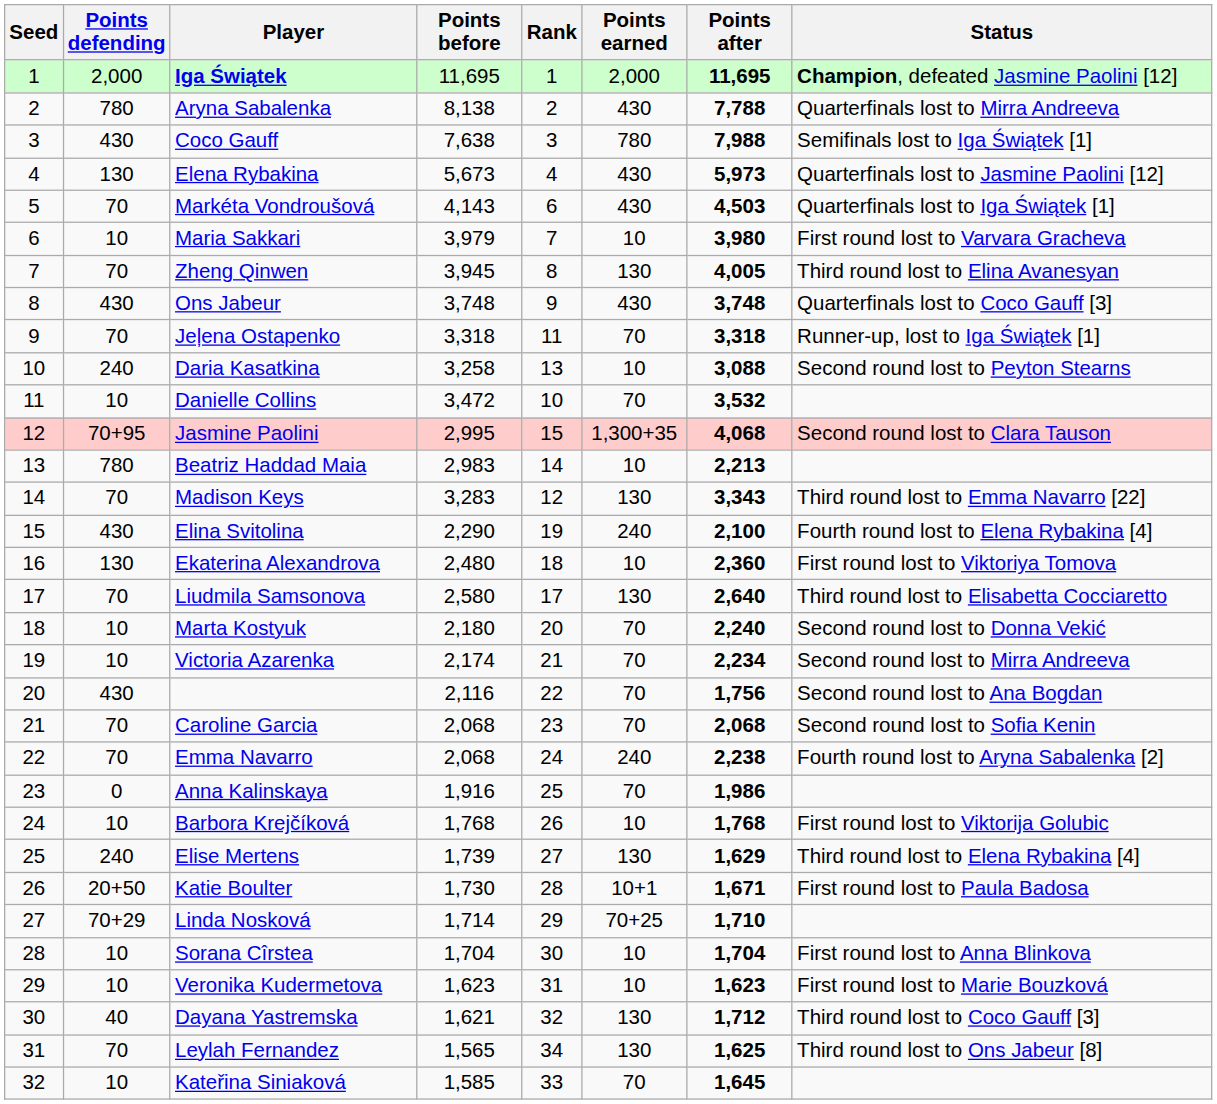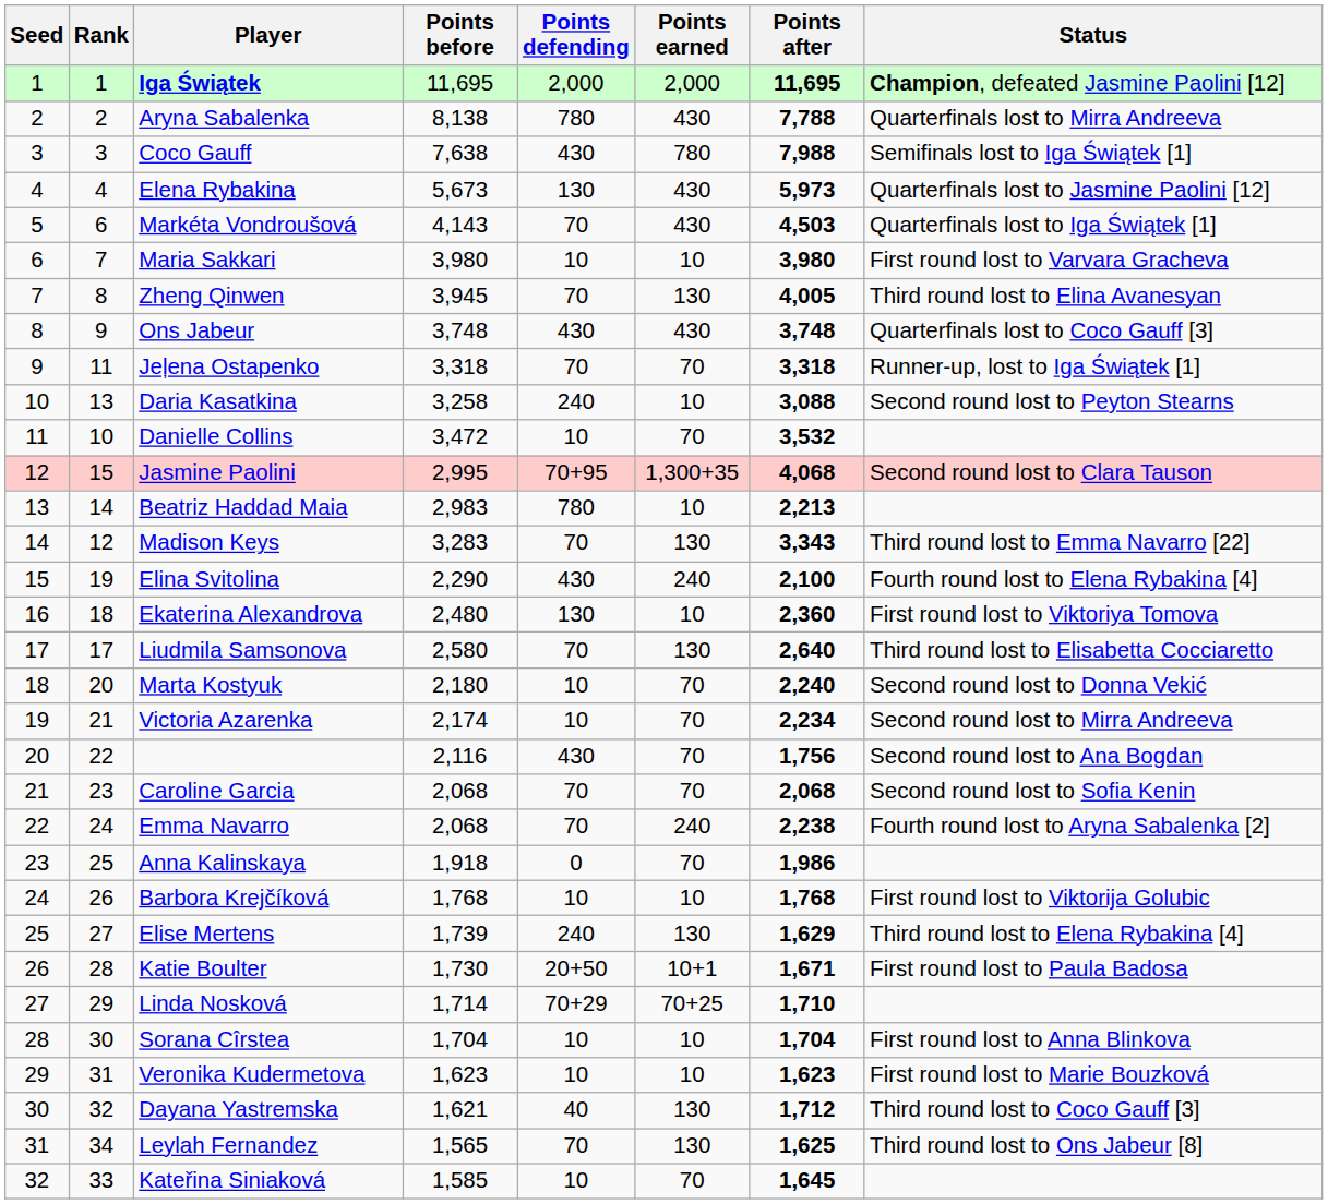 <table class="wikitable sortable">
 <tr>
 <th style="width:30px;">Seed</th>
-<th style="width:75px;"><a href='#'>Points defending</a></th>
+<th style="width:30px;">Rank</th>
 <th style="width:185px;">Player</th>
 <th style="width:75px;">Points before</th>
-<th style="width:30px;">Rank</th>
+<th style="width:75px;"><a href='#'>Points defending</a></th>
 <th style="width:75px;">Points earned</th>
 <th style="width:75px;">Points after</th>
 <th style="width:320px;">Status</th>
 </tr>
 <tr style=background:#CFC>
 <td style="text-align:center;">1</td>
-<td style="text-align:center;">2,000</td>
+<td style="text-align:center;">1</td>
 <td> <strong><a href='#'>Iga Świątek</a></strong></td>
 <td style="text-align:center;">11,695</td>
-<td style="text-align:center;">1</td>
+<td style="text-align:center;">2,000</td>
 <td style="text-align:center;">2,000</td>
 <td style="text-align:center;"><strong>11,695</strong></td>
 <td><strong>Champion</strong>, defeated  <a href='#'>Jasmine Paolini</a> [12]</td>
 </tr>
 <tr>
 <td style="text-align:center;">2</td>
-<td style="text-align:center;">780</td>
+<td style="text-align:center;">2</td>
 <td> <a href='#'>Aryna Sabalenka</a></td>
 <td style="text-align:center;">8,138</td>
-<td style="text-align:center;">2</td>
+<td style="text-align:center;">780</td>
 <td style="text-align:center;">430</td>
 <td style="text-align:center;"><strong>7,788</strong></td>
 <td>Quarterfinals lost to  <a href='#'>Mirra Andreeva</a></td>
 </tr>
 <tr>
 <td style="text-align:center;">3</td>
-<td style="text-align:center;">430</td>
+<td style="text-align:center;">3</td>
 <td> <a href='#'>Coco Gauff</a></td>
 <td style="text-align:center;">7,638</td>
-<td style="text-align:center;">3</td>
+<td style="text-align:center;">430</td>
 <td style="text-align:center;">780</td>
 <td style="text-align:center;"><strong>7,988</strong></td>
 <td>Semifinals lost to  <a href='#'>Iga Świątek</a> [1]</td>
 </tr>
 <tr>
 <td style="text-align:center;">4</td>
-<td style="text-align:center;">130</td>
+<td style="text-align:center;">4</td>
 <td> <a href='#'>Elena Rybakina</a></td>
 <td style="text-align:center;">5,673</td>
-<td style="text-align:center;">4</td>
+<td style="text-align:center;">130</td>
 <td style="text-align:center;">430</td>
 <td style="text-align:center;"><strong>5,973</strong></td>
 <td>Quarterfinals lost to  <a href='#'>Jasmine Paolini</a> [12]</td>
 </tr>
 <tr>
 <td style="text-align:center;">5</td>
-<td style="text-align:center;">70</td>
+<td style="text-align:center;">6</td>
 <td> <a href='#'>Markéta Vondroušová</a></td>
 <td style="text-align:center;">4,143</td>
-<td style="text-align:center;">6</td>
+<td style="text-align:center;">70</td>
 <td style="text-align:center;">430</td>
 <td style="text-align:center;"><strong>4,503</strong></td>
 <td>Quarterfinals lost to  <a href='#'>Iga Świątek</a> [1]</td>
 </tr>
 <tr>
 <td style="text-align:center;">6</td>
+<td style="text-align:center;">7</td>
+<td> <a href='#'>Maria Sakkari</a></td>
+<td style="text-align:center;">3,980</td>
 <td style="text-align:center;">10</td>
-<td> <a href='#'>Maria Sakkari</a></td>
-<td style="text-align:center;">3,979</td>
-<td style="text-align:center;">7</td>
 <td style="text-align:center;">10</td>
 <td style="text-align:center;"><strong>3,980</strong></td>
 <td>First round lost to  <a href='#'>Varvara Gracheva</a></td>
 </tr>
 <tr>
 <td style="text-align:center;">7</td>
-<td style="text-align:center;">70</td>
+<td style="text-align:center;">8</td>
 <td> <a href='#'>Zheng Qinwen</a></td>
 <td style="text-align:center;">3,945</td>
-<td style="text-align:center;">8</td>
+<td style="text-align:center;">70</td>
 <td style="text-align:center;">130</td>
 <td style="text-align:center;"><strong>4,005</strong></td>
 <td>Third round lost to  <a href='#'>Elina Avanesyan</a></td>
 </tr>
 <tr>
 <td style="text-align:center;">8</td>
-<td style="text-align:center;">430</td>
+<td style="text-align:center;">9</td>
 <td> <a href='#'>Ons Jabeur</a></td>
 <td style="text-align:center;">3,748</td>
-<td style="text-align:center;">9</td>
+<td style="text-align:center;">430</td>
 <td style="text-align:center;">430</td>
 <td style="text-align:center;"><strong>3,748</strong></td>
 <td>Quarterfinals lost to  <a href='#'>Coco Gauff</a> [3]</td>
 </tr>
 <tr>
 <td style="text-align:center;">9</td>
-<td style="text-align:center;">70</td>
+<td style="text-align:center;">11</td>
 <td> <a href='#'>Jeļena Ostapenko</a></td>
 <td style="text-align:center;">3,318</td>
-<td style="text-align:center;">11</td>
+<td style="text-align:center;">70</td>
 <td style="text-align:center;">70</td>
 <td style="text-align:center;"><strong>3,318</strong></td>
 <td>Runner-up, lost to  <a href='#'>Iga Świątek</a> [1]</td>
 </tr>
 <tr>
 <td style="text-align:center;">10</td>
-<td style="text-align:center;">240</td>
+<td style="text-align:center;">13</td>
 <td> <a href='#'>Daria Kasatkina</a></td>
 <td style="text-align:center;">3,258</td>
-<td style="text-align:center;">13</td>
+<td style="text-align:center;">240</td>
 <td style="text-align:center;">10</td>
 <td style="text-align:center;"><strong>3,088</strong></td>
 <td>Second round lost to  <a href='#'>Peyton Stearns</a></td>
 </tr>
 <tr>
 <td style="text-align:center;">11</td>
 <td style="text-align:center;">10</td>
 <td> <a href='#'>Danielle Collins</a></td>
 <td style="text-align:center;">3,472</td>
 <td style="text-align:center;">10</td>
 <td style="text-align:center;">70</td>
 <td style="text-align:center;"><strong>3,532</strong></td>
 <td></td>
 </tr>
 <tr style=background:#FCC>
 <td style="text-align:center;">12</td>
-<td style="text-align:center;">70+95</td>
+<td style="text-align:center;">15</td>
 <td> <a href='#'>Jasmine Paolini</a></td>
 <td style="text-align:center;">2,995</td>
-<td style="text-align:center;">15</td>
+<td style="text-align:center;">70+95</td>
 <td style="text-align:center;">1,300+35</td>
 <td style="text-align:center;"><strong>4,068</strong></td>
 <td>Second round lost to  <a href='#'>Clara Tauson</a></td>
 </tr>
 <tr>
 <td style="text-align:center;">13</td>
-<td style="text-align:center;">780</td>
+<td style="text-align:center;">14</td>
 <td> <a href='#'>Beatriz Haddad Maia</a></td>
 <td style="text-align:center;">2,983</td>
-<td style="text-align:center;">14</td>
+<td style="text-align:center;">780</td>
 <td style="text-align:center;">10</td>
 <td style="text-align:center;"><strong>2,213</strong></td>
 <td></td>
 </tr>
 <tr>
 <td style="text-align:center;">14</td>
-<td style="text-align:center;">70</td>
+<td style="text-align:center;">12</td>
 <td> <a href='#'>Madison Keys</a></td>
 <td style="text-align:center;">3,283</td>
-<td style="text-align:center;">12</td>
+<td style="text-align:center;">70</td>
 <td style="text-align:center;">130</td>
 <td style="text-align:center;"><strong>3,343</strong></td>
 <td>Third round lost to  <a href='#'>Emma Navarro</a> [22]</td>
 </tr>
 <tr>
 <td style="text-align:center;">15</td>
-<td style="text-align:center;">430</td>
+<td style="text-align:center;">19</td>
 <td> <a href='#'>Elina Svitolina</a></td>
 <td style="text-align:center;">2,290</td>
-<td style="text-align:center;">19</td>
+<td style="text-align:center;">430</td>
 <td style="text-align:center;">240</td>
 <td style="text-align:center;"><strong>2,100</strong></td>
 <td>Fourth round lost to  <a href='#'>Elena Rybakina</a> [4]</td>
 </tr>
 <tr>
 <td style="text-align:center;">16</td>
-<td style="text-align:center;">130</td>
+<td style="text-align:center;">18</td>
 <td> <a href='#'>Ekaterina Alexandrova</a></td>
 <td style="text-align:center;">2,480</td>
-<td style="text-align:center;">18</td>
+<td style="text-align:center;">130</td>
 <td style="text-align:center;">10</td>
 <td style="text-align:center;"><strong>2,360</strong></td>
 <td>First round lost to  <a href='#'>Viktoriya Tomova</a></td>
 </tr>
 <tr>
 <td style="text-align:center;">17</td>
-<td style="text-align:center;">70</td>
+<td style="text-align:center;">17</td>
 <td> <a href='#'>Liudmila Samsonova</a></td>
 <td style="text-align:center;">2,580</td>
-<td style="text-align:center;">17</td>
+<td style="text-align:center;">70</td>
 <td style="text-align:center;">130</td>
 <td style="text-align:center;"><strong>2,640</strong></td>
 <td>Third round lost to  <a href='#'>Elisabetta Cocciaretto</a></td>
 </tr>
 <tr>
 <td style="text-align:center;">18</td>
-<td style="text-align:center;">10</td>
+<td style="text-align:center;">20</td>
 <td> <a href='#'>Marta Kostyuk</a></td>
 <td style="text-align:center;">2,180</td>
-<td style="text-align:center;">20</td>
+<td style="text-align:center;">10</td>
 <td style="text-align:center;">70</td>
 <td style="text-align:center;"><strong>2,240</strong></td>
 <td>Second round lost to  <a href='#'>Donna Vekić</a></td>
 </tr>
 <tr>
 <td style="text-align:center;">19</td>
-<td style="text-align:center;">10</td>
+<td style="text-align:center;">21</td>
 <td> <a href='#'>Victoria Azarenka</a></td>
 <td style="text-align:center;">2,174</td>
-<td style="text-align:center;">21</td>
+<td style="text-align:center;">10</td>
 <td style="text-align:center;">70</td>
 <td style="text-align:center;"><strong>2,234</strong></td>
 <td>Second round lost to  <a href='#'>Mirra Andreeva</a></td>
 </tr>
 <tr>
 <td style="text-align:center;">20</td>
-<td style="text-align:center;">430</td>
+<td style="text-align:center;">22</td>
 <td></td>
 <td style="text-align:center;">2,116</td>
-<td style="text-align:center;">22</td>
+<td style="text-align:center;">430</td>
 <td style="text-align:center;">70</td>
 <td style="text-align:center;"><strong>1,756</strong></td>
 <td>Second round lost to  <a href='#'>Ana Bogdan</a></td>
 </tr>
 <tr>
 <td style="text-align:center;">21</td>
-<td style="text-align:center;">70</td>
+<td style="text-align:center;">23</td>
 <td> <a href='#'>Caroline Garcia</a></td>
 <td style="text-align:center;">2,068</td>
-<td style="text-align:center;">23</td>
+<td style="text-align:center;">70</td>
 <td style="text-align:center;">70</td>
 <td style="text-align:center;"><strong>2,068</strong></td>
 <td>Second round lost to  <a href='#'>Sofia Kenin</a></td>
 </tr>
 <tr>
 <td style="text-align:center;">22</td>
-<td style="text-align:center;">70</td>
+<td style="text-align:center;">24</td>
 <td> <a href='#'>Emma Navarro</a></td>
 <td style="text-align:center;">2,068</td>
-<td style="text-align:center;">24</td>
+<td style="text-align:center;">70</td>
 <td style="text-align:center;">240</td>
 <td style="text-align:center;"><strong>2,238</strong></td>
 <td>Fourth round lost to  <a href='#'>Aryna Sabalenka</a> [2]</td>
 </tr>
 <tr>
 <td style="text-align:center;">23</td>
+<td style="text-align:center;">25</td>
+<td> <a href='#'>Anna Kalinskaya</a></td>
+<td style="text-align:center;">1,918</td>
 <td style="text-align:center;">0</td>
-<td> <a href='#'>Anna Kalinskaya</a></td>
-<td style="text-align:center;">1,916</td>
-<td style="text-align:center;">25</td>
 <td style="text-align:center;">70</td>
 <td style="text-align:center;"><strong>1,986</strong></td>
 <td></td>
 </tr>
 <tr>
 <td style="text-align:center;">24</td>
-<td style="text-align:center;">10</td>
+<td style="text-align:center;">26</td>
 <td> <a href='#'>Barbora Krejčíková</a></td>
 <td style="text-align:center;">1,768</td>
-<td style="text-align:center;">26</td>
+<td style="text-align:center;">10</td>
 <td style="text-align:center;">10</td>
 <td style="text-align:center;"><strong>1,768</strong></td>
 <td>First round lost to  <a href='#'>Viktorija Golubic</a></td>
 </tr>
 <tr>
 <td style="text-align:center;">25</td>
-<td style="text-align:center;">240</td>
+<td style="text-align:center;">27</td>
 <td> <a href='#'>Elise Mertens</a></td>
 <td style="text-align:center;">1,739</td>
-<td style="text-align:center;">27</td>
+<td style="text-align:center;">240</td>
 <td style="text-align:center;">130</td>
 <td style="text-align:center;"><strong>1,629</strong></td>
 <td>Third round lost to  <a href='#'>Elena Rybakina</a> [4]</td>
 </tr>
 <tr>
 <td style="text-align:center;">26</td>
-<td style="text-align:center;">20+50</td>
+<td style="text-align:center;">28</td>
 <td> <a href='#'>Katie Boulter</a></td>
 <td style="text-align:center;">1,730</td>
-<td style="text-align:center;">28</td>
+<td style="text-align:center;">20+50</td>
 <td style="text-align:center;">10+1</td>
 <td style="text-align:center;"><strong>1,671</strong></td>
 <td>First round lost to  <a href='#'>Paula Badosa</a></td>
 </tr>
 <tr>
 <td style="text-align:center;">27</td>
-<td style="text-align:center;">70+29</td>
+<td style="text-align:center;">29</td>
 <td> <a href='#'>Linda Nosková</a></td>
 <td style="text-align:center;">1,714</td>
-<td style="text-align:center;">29</td>
+<td style="text-align:center;">70+29</td>
 <td style="text-align:center;">70+25</td>
 <td style="text-align:center;"><strong>1,710</strong></td>
 <td></td>
 </tr>
 <tr>
 <td style="text-align:center;">28</td>
-<td style="text-align:center;">10</td>
+<td style="text-align:center;">30</td>
 <td> <a href='#'>Sorana Cîrstea</a></td>
 <td style="text-align:center;">1,704</td>
-<td style="text-align:center;">30</td>
+<td style="text-align:center;">10</td>
 <td style="text-align:center;">10</td>
 <td style="text-align:center;"><strong>1,704</strong></td>
 <td>First round lost to  <a href='#'>Anna Blinkova</a></td>
 </tr>
 <tr>
 <td style="text-align:center;">29</td>
-<td style="text-align:center;">10</td>
+<td style="text-align:center;">31</td>
 <td> <a href='#'>Veronika Kudermetova</a></td>
 <td style="text-align:center;">1,623</td>
-<td style="text-align:center;">31</td>
+<td style="text-align:center;">10</td>
 <td style="text-align:center;">10</td>
 <td style="text-align:center;"><strong>1,623</strong></td>
 <td>First round lost to  <a href='#'>Marie Bouzková</a></td>
 </tr>
 <tr>
 <td style="text-align:center;">30</td>
-<td style="text-align:center;">40</td>
+<td style="text-align:center;">32</td>
 <td> <a href='#'>Dayana Yastremska</a></td>
 <td style="text-align:center;">1,621</td>
-<td style="text-align:center;">32</td>
+<td style="text-align:center;">40</td>
 <td style="text-align:center;">130</td>
 <td style="text-align:center;"><strong>1,712</strong></td>
 <td>Third round lost to  <a href='#'>Coco Gauff</a> [3]</td>
 </tr>
 <tr>
 <td style="text-align:center;">31</td>
-<td style="text-align:center;">70</td>
+<td style="text-align:center;">34</td>
 <td> <a href='#'>Leylah Fernandez</a></td>
 <td style="text-align:center;">1,565</td>
-<td style="text-align:center;">34</td>
+<td style="text-align:center;">70</td>
 <td style="text-align:center;">130</td>
 <td style="text-align:center;"><strong>1,625</strong></td>
 <td>Third round lost to  <a href='#'>Ons Jabeur</a> [8]</td>
 </tr>
 <tr>
 <td style="text-align:center;">32</td>
-<td style="text-align:center;">10</td>
+<td style="text-align:center;">33</td>
 <td> <a href='#'>Kateřina Siniaková</a></td>
 <td style="text-align:center;">1,585</td>
-<td style="text-align:center;">33</td>
+<td style="text-align:center;">10</td>
 <td style="text-align:center;">70</td>
 <td style="text-align:center;"><strong>1,645</strong></td>
 <td></td>
 </tr>
 </table>
